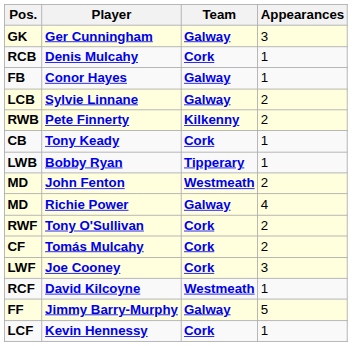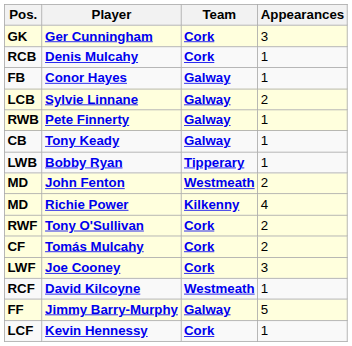 <table class="wikitable">
 <tr>
 <th>Pos.</th>
 <th>Player</th>
 <th>Team</th>
 <th>Appearances</th>
 </tr>
 <tr bgcolor=#FFFFDD>
 <td><strong>GK</strong></td>
 <td> <strong><a href='#'>Ger Cunningham</a></strong></td>
-<td><strong><a href='#'>Galway</a></strong></td>
+<td><strong><a href='#'>Cork</a></strong></td>
 <td>3</td>
 </tr>
 <tr>
 <td><strong>RCB</strong></td>
 <td> <strong><a href='#'>Denis Mulcahy</a></strong></td>
 <td><strong><a href='#'>Cork</a></strong></td>
 <td>1</td>
 </tr>
 <tr>
 <td><strong>FB</strong></td>
 <td> <strong><a href='#'>Conor Hayes</a></strong></td>
 <td><strong><a href='#'>Galway</a></strong></td>
 <td>1</td>
 </tr>
 <tr bgcolor=#FFFFDD>
 <td><strong>LCB</strong></td>
 <td> <strong><a href='#'>Sylvie Linnane</a></strong></td>
 <td><strong><a href='#'>Galway</a></strong></td>
 <td>2</td>
 </tr>
 <tr bgcolor=#FFFFDD>
 <td><strong>RWB</strong></td>
 <td> <strong><a href='#'>Pete Finnerty</a></strong></td>
-<td><strong><a href='#'>Kilkenny</a></strong></td>
-<td>2</td>
+<td><strong><a href='#'>Galway</a></strong></td>
+<td>1</td>
 </tr>
 <tr>
 <td><strong>CB</strong></td>
 <td> <strong><a href='#'>Tony Keady</a></strong></td>
-<td><strong><a href='#'>Cork</a></strong></td>
+<td><strong><a href='#'>Galway</a></strong></td>
 <td>1</td>
 </tr>
 <tr>
 <td><strong>LWB</strong></td>
 <td> <strong><a href='#'>Bobby Ryan</a></strong></td>
 <td><strong><a href='#'>Tipperary</a></strong></td>
 <td>1</td>
 </tr>
 <tr bgcolor=#FFFFDD>
 <td><strong>MD</strong></td>
 <td> <strong><a href='#'>John Fenton</a></strong></td>
 <td><strong><a href='#'>Westmeath</a></strong></td>
 <td>2</td>
 </tr>
 <tr bgcolor=#FFFFDD>
 <td><strong>MD</strong></td>
 <td> <strong><a href='#'>Richie Power</a></strong></td>
-<td><strong><a href='#'>Galway</a></strong></td>
+<td><strong><a href='#'>Kilkenny</a></strong></td>
 <td>4</td>
 </tr>
 <tr bgcolor=#FFFFDD>
 <td><strong>RWF</strong></td>
 <td> <strong><a href='#'>Tony O'Sullivan</a></strong></td>
 <td><strong><a href='#'>Cork</a></strong></td>
 <td>2</td>
 </tr>
 <tr bgcolor=#FFFFDD>
 <td><strong>CF</strong></td>
 <td> <strong><a href='#'>Tomás Mulcahy</a></strong></td>
 <td><strong><a href='#'>Cork</a></strong></td>
 <td>2</td>
 </tr>
 <tr bgcolor=#FFFFDD>
 <td><strong>LWF</strong></td>
 <td> <strong><a href='#'>Joe Cooney</a></strong></td>
 <td><strong><a href='#'>Cork</a></strong></td>
 <td>3</td>
 </tr>
 <tr>
 <td><strong>RCF</strong></td>
 <td> <strong><a href='#'>David Kilcoyne</a></strong></td>
 <td><strong><a href='#'>Westmeath</a></strong></td>
 <td>1</td>
 </tr>
 <tr bgcolor=#FFFFDD>
 <td><strong>FF</strong></td>
 <td> <strong><a href='#'>Jimmy Barry-Murphy</a></strong></td>
 <td><strong><a href='#'>Galway</a></strong></td>
 <td>5</td>
 </tr>
 <tr>
 <td><strong>LCF</strong></td>
 <td> <strong><a href='#'>Kevin Hennessy</a></strong></td>
 <td><strong><a href='#'>Cork</a></strong></td>
 <td>1</td>
 </tr>
 </table>
